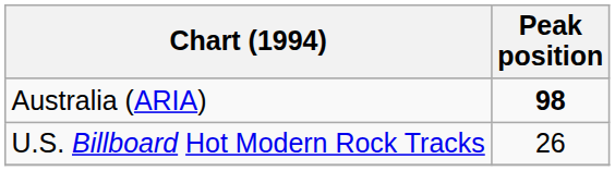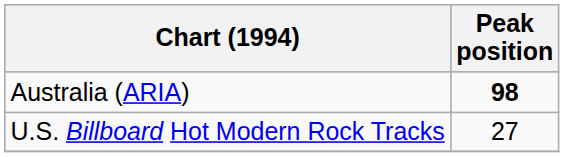 <table class="wikitable">
 <tr>
 <th>Chart (1994)</th>
 <th>Peak<br>position</th>
 </tr>
 <tr>
 <td>Australia (<a href='#'>ARIA</a>)</td>
 <td align="center"><strong>98</strong></td>
 </tr>
 <tr>
 <td>U.S. <em><a href='#'>Billboard</a></em> <a href='#'>Hot Modern Rock Tracks</a></td>
-<td align="center">26</td>
+<td align="center">27</td>
 </tr>
 <tr>
 </tr>
 </table>
